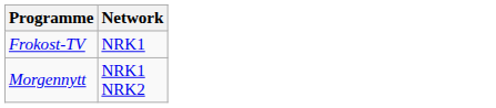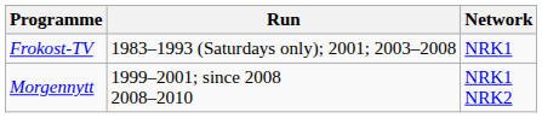 <table class="wikitable">
 <tr>
 <th>Programme</th>
+<th>Run</th>
 <th>Network</th>
 </tr>
 <tr>
 <td><em><a href='#'>Frokost-TV</a></em></td>
+<td>1983–1993 (Saturdays only); 2001; 2003–2008</td>
 <td><a href='#'>NRK1</a></td>
 </tr>
 <tr>
 <td><em><a href='#'>Morgennytt</a></em></td>
+<td>1999–2001; since 2008<br>2008–2010</td>
 <td><a href='#'>NRK1</a><br><a href='#'>NRK2</a></td>
 </tr>
 </table>
